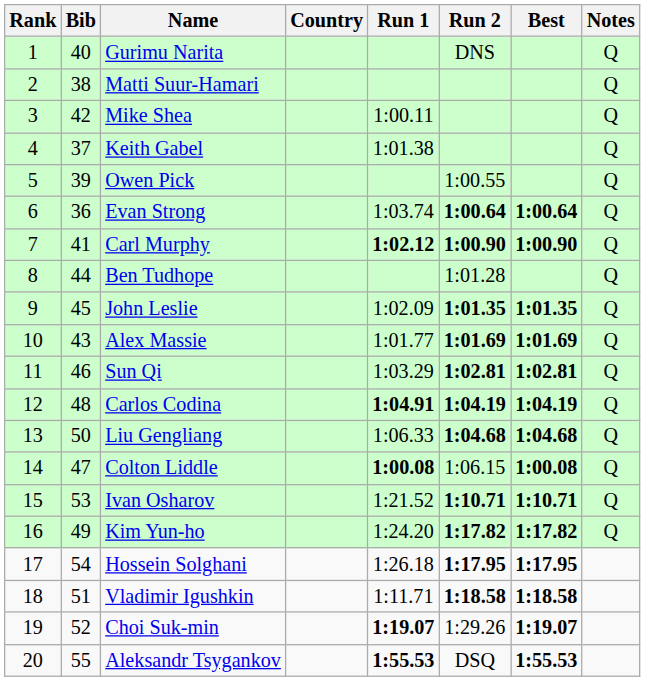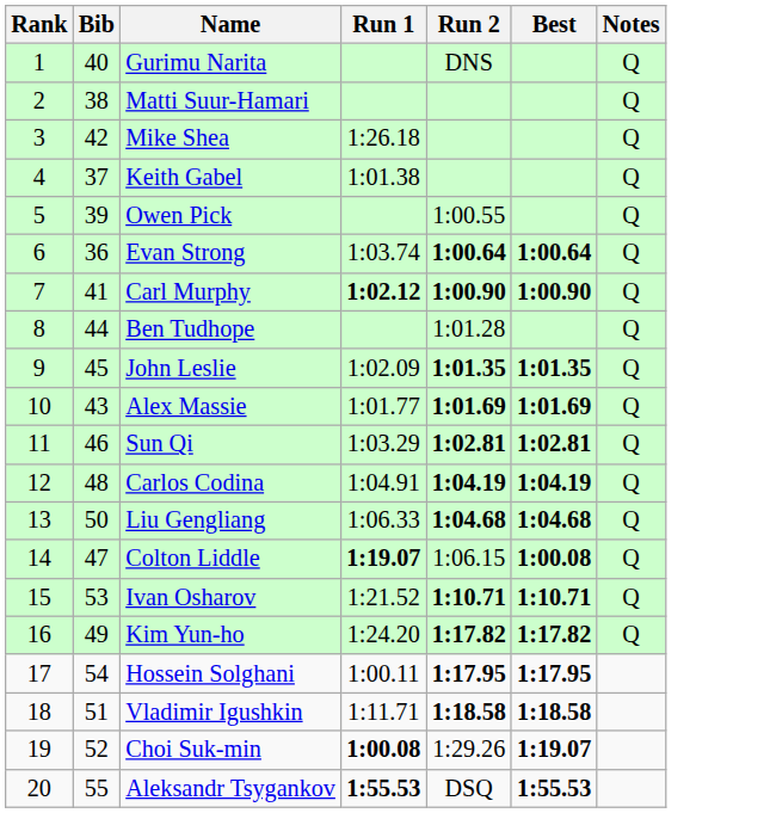 <table class="wikitable sortable" style="text-align:center">
 <tr>
 <th>Rank</th>
 <th>Bib</th>
 <th>Name</th>
-<th>Country</th>
 <th>Run 1</th>
 <th>Run 2</th>
 <th>Best</th>
 <th>Notes</th>
 </tr>
 <tr bgcolor="ccffcc">
 <td>1</td>
 <td>40</td>
 <td align="left"><a href='#'>Gurimu Narita</a></td>
-<td align="left"></td>
 <td><strong></strong></td>
 <td>DNS</td>
 <td><strong></strong></td>
 <td>Q</td>
 </tr>
 <tr bgcolor="ccffcc">
 <td>2</td>
 <td>38</td>
 <td align="left"><a href='#'>Matti Suur-Hamari</a></td>
-<td align="left"></td>
 <td><strong></strong></td>
 <td></td>
 <td><strong></strong></td>
 <td>Q</td>
 </tr>
 <tr bgcolor="ccffcc">
 <td>3</td>
 <td>42</td>
 <td align="left"><a href='#'>Mike Shea</a></td>
-<td align="left"></td>
-<td>1:00.11</td>
+<td>1:26.18</td>
 <td><strong></strong></td>
 <td><strong></strong></td>
 <td>Q</td>
 </tr>
 <tr bgcolor="ccffcc">
 <td>4</td>
 <td>37</td>
 <td align="left"><a href='#'>Keith Gabel</a></td>
-<td align="left"></td>
 <td>1:01.38</td>
 <td><strong></strong></td>
 <td><strong></strong></td>
 <td>Q</td>
 </tr>
 <tr bgcolor="ccffcc">
 <td>5</td>
 <td>39</td>
 <td align="left"><a href='#'>Owen Pick</a></td>
-<td align="left"></td>
 <td><strong></strong></td>
 <td>1:00.55</td>
 <td><strong></strong></td>
 <td>Q</td>
 </tr>
 <tr bgcolor="ccffcc">
 <td>6</td>
 <td>36</td>
 <td align="left"><a href='#'>Evan Strong</a></td>
-<td align="left"></td>
 <td>1:03.74</td>
 <td><strong>1:00.64</strong></td>
 <td><strong>1:00.64</strong></td>
 <td>Q</td>
 </tr>
 <tr bgcolor="ccffcc">
 <td>7</td>
 <td>41</td>
 <td align="left"><a href='#'>Carl Murphy</a></td>
-<td align="left"></td>
 <td><strong>1:02.12</strong></td>
 <td><strong>1:00.90</strong></td>
 <td><strong>1:00.90</strong></td>
 <td>Q</td>
 </tr>
 <tr bgcolor="ccffcc">
 <td>8</td>
 <td>44</td>
 <td align="left"><a href='#'>Ben Tudhope</a></td>
-<td align="left"></td>
 <td><strong></strong></td>
 <td>1:01.28</td>
 <td><strong></strong></td>
 <td>Q</td>
 </tr>
 <tr bgcolor="ccffcc">
 <td>9</td>
 <td>45</td>
 <td align="left"><a href='#'>John Leslie</a></td>
-<td align="left"></td>
 <td>1:02.09</td>
 <td><strong>1:01.35</strong></td>
 <td><strong>1:01.35</strong></td>
 <td>Q</td>
 </tr>
 <tr bgcolor="ccffcc">
 <td>10</td>
 <td>43</td>
 <td align="left"><a href='#'>Alex Massie</a></td>
-<td align="left"></td>
 <td>1:01.77</td>
 <td><strong>1:01.69</strong></td>
 <td><strong>1:01.69</strong></td>
 <td>Q</td>
 </tr>
 <tr bgcolor="ccffcc">
 <td>11</td>
 <td>46</td>
 <td align=left><a href='#'>Sun Qi</a></td>
-<td align=left></td>
 <td>1:03.29</td>
 <td><strong>1:02.81</strong></td>
 <td><strong>1:02.81</strong></td>
 <td>Q</td>
 </tr>
 <tr bgcolor="ccffcc">
 <td>12</td>
 <td>48</td>
 <td align="left"><a href='#'>Carlos Codina</a></td>
-<td align="left"></td>
-<td><strong>1:04.91</strong></td>
+<td>1:04.91</td>
 <td><strong>1:04.19</strong></td>
 <td><strong>1:04.19</strong></td>
 <td>Q</td>
 </tr>
 <tr bgcolor="ccffcc">
 <td>13</td>
 <td>50</td>
 <td align="left"><a href='#'>Liu Gengliang</a></td>
-<td align="left"></td>
 <td>1:06.33</td>
 <td><strong>1:04.68</strong></td>
 <td><strong>1:04.68</strong></td>
 <td>Q</td>
 </tr>
 <tr bgcolor="ccffcc">
 <td>14</td>
 <td>47</td>
 <td align="left"><a href='#'>Colton Liddle</a></td>
-<td align="left"></td>
-<td><strong>1:00.08</strong></td>
+<td><strong>1:19.07</strong></td>
 <td>1:06.15</td>
 <td><strong>1:00.08</strong></td>
 <td>Q</td>
 </tr>
 <tr bgcolor="ccffcc">
 <td>15</td>
 <td>53</td>
 <td align="left"><a href='#'>Ivan Osharov</a></td>
-<td align="left"></td>
 <td>1:21.52</td>
 <td><strong>1:10.71</strong></td>
 <td><strong>1:10.71</strong></td>
 <td>Q</td>
 </tr>
 <tr bgcolor="ccffcc">
 <td>16</td>
 <td>49</td>
 <td align="left"><a href='#'>Kim Yun-ho</a></td>
-<td align="left"></td>
 <td>1:24.20</td>
 <td><strong>1:17.82</strong></td>
 <td><strong>1:17.82</strong></td>
 <td>Q</td>
 </tr>
 <tr>
 <td>17</td>
 <td>54</td>
 <td align="left"><a href='#'>Hossein Solghani</a></td>
-<td align="left"></td>
-<td>1:26.18</td>
+<td>1:00.11</td>
 <td><strong>1:17.95</strong></td>
 <td><strong>1:17.95</strong></td>
 <td></td>
 </tr>
 <tr>
 <td>18</td>
 <td>51</td>
 <td align="left"><a href='#'>Vladimir Igushkin</a></td>
-<td align="left"></td>
 <td>1:11.71</td>
 <td><strong>1:18.58</strong></td>
 <td><strong>1:18.58</strong></td>
 <td></td>
 </tr>
 <tr>
 <td>19</td>
 <td>52</td>
 <td align="left"><a href='#'>Choi Suk-min</a></td>
-<td align="left"></td>
-<td><strong>1:19.07</strong></td>
+<td><strong>1:00.08</strong></td>
 <td>1:29.26</td>
 <td><strong>1:19.07</strong></td>
 <td></td>
 </tr>
 <tr>
 <td>20</td>
 <td>55</td>
 <td align="left"><a href='#'>Aleksandr Tsygankov</a></td>
-<td align=left></td>
 <td><strong>1:55.53</strong></td>
 <td>DSQ</td>
 <td><strong>1:55.53</strong></td>
 <td></td>
 </tr>
 </table>
